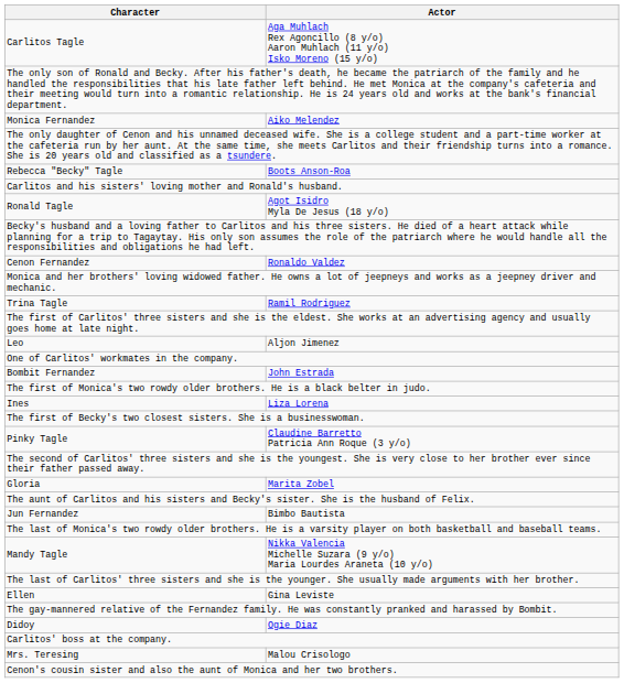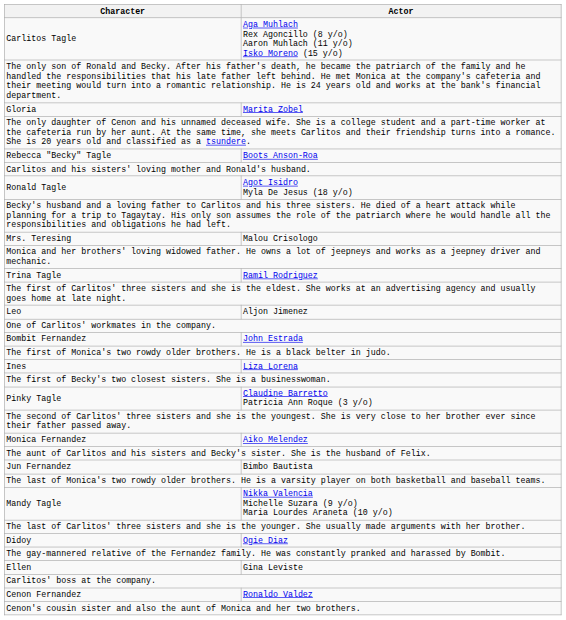 <table class="wikitable">
 <tr>
 <th>Character</th>
 <th>Actor</th>
 </tr>
 <tr>
 <td>Carlitos Tagle</td>
 <td><a href='#'>Aga Muhlach</a><br>Rex Agoncillo (8 y/o)<br>Aaron Muhlach (11 y/o)<br><a href='#'>Isko Moreno</a> (15 y/o)</td>
 </tr>
 <tr>
 <td colspan="2">The only son of Ronald and Becky. After his father's death, he became the patriarch of the family and he handled the responsibilities that his late father left behind. He met Monica at the company's cafeteria and their meeting would turn into a romantic relationship. He is 24 years old and works at the bank's financial department.</td>
 </tr>
 <tr>
-<td>Monica Fernandez</td>
-<td><a href='#'>Aiko Melendez</a></td>
+<td>Gloria</td>
+<td><a href='#'>Marita Zobel</a></td>
 </tr>
 <tr>
 <td colspan="2">The only daughter of Cenon and his unnamed deceased wife. She is a college student and a part-time worker at the cafeteria run by her aunt. At the same time, she meets Carlitos and their friendship turns into a romance. She is 20 years old and classified as a <a href='#'>tsundere</a>.</td>
 </tr>
 <tr>
 <td>Rebecca "Becky" Tagle</td>
 <td><a href='#'>Boots Anson-Roa</a></td>
 </tr>
 <tr>
 <td colspan="2">Carlitos and his sisters' loving mother and Ronald's husband.</td>
 </tr>
 <tr>
 <td>Ronald Tagle</td>
 <td><a href='#'>Agot Isidro</a><br>Myla De Jesus (18 y/o)</td>
 </tr>
 <tr>
 <td colspan="2">Becky's husband and a loving father to Carlitos and his three sisters. He died of a heart attack while planning for a trip to Tagaytay. His only son assumes the role of the patriarch where he would handle all the responsibilities and obligations he had left.</td>
 </tr>
 <tr>
-<td>Cenon Fernandez</td>
-<td><a href='#'>Ronaldo Valdez</a></td>
+<td>Mrs. Teresing</td>
+<td>Malou Crisologo</td>
 </tr>
 <tr>
 <td colspan="2">Monica and her brothers' loving widowed father. He owns a lot of jeepneys and works as a jeepney driver and mechanic.</td>
 </tr>
 <tr>
 <td>Trina Tagle</td>
 <td><a href='#'>Ramil Rodriguez</a></td>
 </tr>
 <tr>
 <td colspan="2">The first of Carlitos' three sisters and she is the eldest. She works at an advertising agency and usually goes home at late night.</td>
 </tr>
 <tr>
 <td>Leo</td>
 <td>Aljon Jimenez</td>
 </tr>
 <tr>
 <td colspan="2">One of Carlitos' workmates in the company.</td>
 </tr>
 <tr>
 <td>Bombit Fernandez</td>
 <td><a href='#'>John Estrada</a></td>
 </tr>
 <tr>
 <td colspan="2">The first of Monica's two rowdy older brothers. He is a black belter in judo.</td>
 </tr>
 <tr>
 <td>Ines</td>
 <td><a href='#'>Liza Lorena</a></td>
 </tr>
 <tr>
 <td colspan="2">The first of Becky's two closest sisters. She is a businesswoman.</td>
 </tr>
 <tr>
 <td>Pinky Tagle</td>
 <td><a href='#'>Claudine Barretto</a><br>Patricia Ann Roque (3 y/o)</td>
 </tr>
 <tr>
 <td colspan="2">The second of Carlitos' three sisters and she is the youngest. She is very close to her brother ever since their father passed away.</td>
 </tr>
 <tr>
-<td>Gloria</td>
-<td><a href='#'>Marita Zobel</a></td>
+<td>Monica Fernandez</td>
+<td><a href='#'>Aiko Melendez</a></td>
 </tr>
 <tr>
 <td colspan="2">The aunt of Carlitos and his sisters and Becky's sister. She is the husband of Felix.</td>
 </tr>
 <tr>
 <td>Jun Fernandez</td>
 <td>Bimbo Bautista</td>
 </tr>
 <tr>
 <td colspan="2">The last of Monica's two rowdy older brothers. He is a varsity player on both basketball and baseball teams.</td>
 </tr>
 <tr>
 <td>Mandy Tagle</td>
 <td><a href='#'>Nikka Valencia</a><br>Michelle Suzara (9 y/o)<br>Maria Lourdes Araneta (10 y/o)</td>
 </tr>
 <tr>
 <td colspan="2">The last of Carlitos' three sisters and she is the younger. She usually made arguments with her brother.</td>
 </tr>
 <tr>
-<td>Ellen</td>
-<td>Gina Leviste</td>
+<td>Didoy</td>
+<td><a href='#'>Ogie Diaz</a></td>
 </tr>
 <tr>
 <td colspan="2">The gay-mannered relative of the Fernandez family. He was constantly pranked and harassed by Bombit.</td>
 </tr>
 <tr>
-<td>Didoy</td>
-<td><a href='#'>Ogie Diaz</a></td>
+<td>Ellen</td>
+<td>Gina Leviste</td>
 </tr>
 <tr>
 <td colspan="2">Carlitos' boss at the company.</td>
 </tr>
 <tr>
-<td>Mrs. Teresing</td>
-<td>Malou Crisologo</td>
+<td>Cenon Fernandez</td>
+<td><a href='#'>Ronaldo Valdez</a></td>
 </tr>
 <tr>
 <td colspan="2">Cenon's cousin sister and also the aunt of Monica and her two brothers.</td>
 </tr>
 </table>
